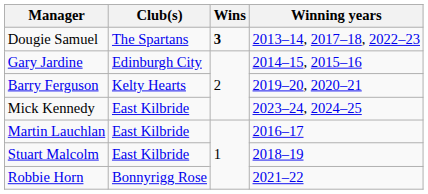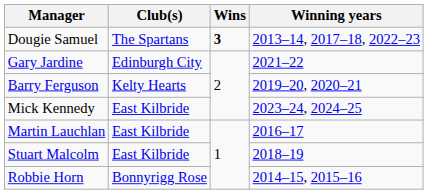 <table class="wikitable">
 <tr>
 <th>Manager</th>
 <th>Club(s)</th>
 <th>Wins</th>
 <th>Winning years</th>
 </tr>
 <tr>
 <td> Dougie Samuel</td>
 <td><a href='#'>The Spartans</a></td>
 <td rowspan="1"><strong>3</strong></td>
 <td><a href='#'>2013–14</a>, <a href='#'>2017–18</a>, <a href='#'>2022–23</a></td>
 </tr>
 <tr>
 <td> <a href='#'>Gary Jardine</a></td>
 <td><a href='#'>Edinburgh City</a></td>
 <td rowspan="3">2</td>
-<td><a href='#'>2014–15</a>, <a href='#'>2015–16</a></td>
+<td><a href='#'>2021–22</a></td>
 </tr>
 <tr>
 <td> <a href='#'>Barry Ferguson</a></td>
 <td><a href='#'>Kelty Hearts</a></td>
 <td><a href='#'>2019–20</a>, <a href='#'>2020–21</a></td>
 </tr>
 <tr>
 <td> Mick Kennedy</td>
 <td><a href='#'>East Kilbride</a></td>
 <td><a href='#'>2023–24</a>, <a href='#'>2024–25</a></td>
 </tr>
 <tr>
 <td> <a href='#'>Martin Lauchlan</a></td>
 <td><a href='#'>East Kilbride</a></td>
 <td rowspan="3">1</td>
 <td><a href='#'>2016–17</a></td>
 </tr>
 <tr>
 <td> <a href='#'>Stuart Malcolm</a></td>
 <td><a href='#'>East Kilbride</a></td>
 <td><a href='#'>2018–19</a></td>
 </tr>
 <tr>
 <td> <a href='#'>Robbie Horn</a></td>
 <td><a href='#'>Bonnyrigg Rose</a></td>
-<td><a href='#'>2021–22</a></td>
+<td><a href='#'>2014–15</a>, <a href='#'>2015–16</a></td>
 </tr>
 </table>
